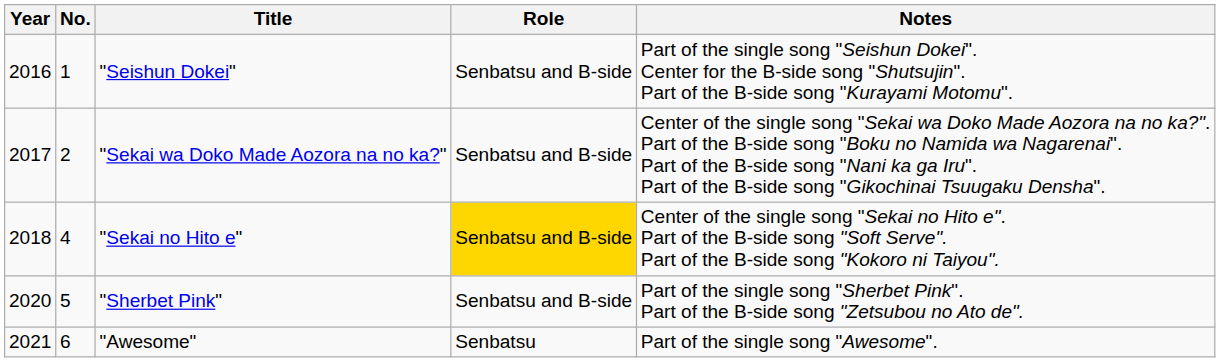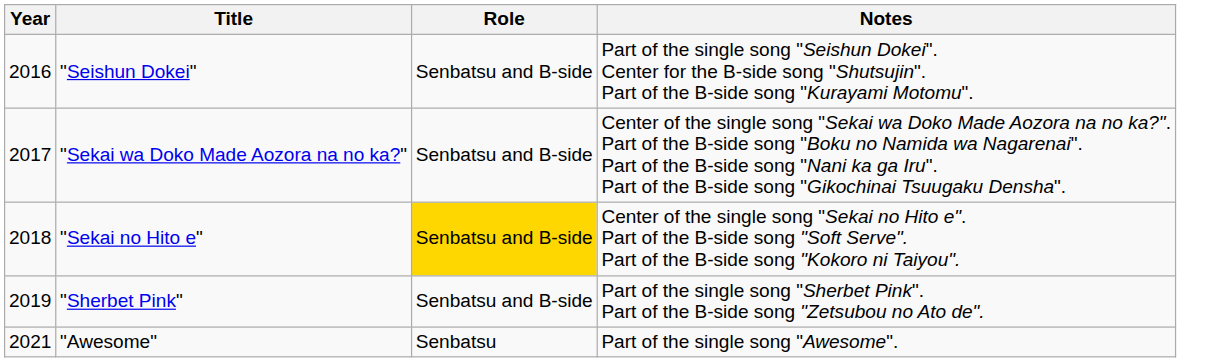 <table class="wikitable">
 <tr>
 <th>Year</th>
-<th>No.</th>
 <th>Title</th>
 <th>Role</th>
 <th>Notes</th>
 </tr>
 <tr>
 <td>2016</td>
-<td>1</td>
 <td>"<a href='#'>Seishun Dokei</a>"</td>
 <td>Senbatsu and B-side</td>
 <td>Part of the single song "<em>Seishun Dokei</em>".<br>Center for the B-side song "<em>Shutsujin</em>".<br>Part of the B-side song "<em>Kurayami Motomu</em>".</td>
 </tr>
 <tr>
 <td>2017</td>
-<td>2</td>
 <td>"<a href='#'>Sekai wa Doko Made Aozora na no ka?</a>"</td>
 <td>Senbatsu and B-side</td>
 <td>Center of the single song "<em>Sekai wa Doko Made Aozora na no ka?"</em>.<br>Part of the B-side song "<em>Boku no Namida wa Nagarenai</em>".<br>Part of the B-side song "<em>Nani ka ga Iru</em>".<br>Part of the B-side song "<em>Gikochinai Tsuugaku Densha</em>".</td>
 </tr>
 <tr>
 <td>2018</td>
-<td>4</td>
 <td>"<a href='#'>Sekai no Hito e</a>"</td>
 <td style="background: gold;">Senbatsu and B-side</td>
 <td>Center of the single song "<em>Sekai no Hito e"</em>.<br>Part of the B-side song <em>"Soft Serve".</em><br>Part of the B-side song <em>"Kokoro ni Taiyou".</em></td>
 </tr>
 <tr>
-<td>2020</td>
-<td>5</td>
+<td>2019</td>
 <td>"<a href='#'>Sherbet Pink</a>"</td>
 <td>Senbatsu and B-side</td>
 <td>Part of the single song "<em>Sherbet Pink</em>".<br>Part of the B-side song <em>"Zetsubou no Ato de".</em></td>
 </tr>
 <tr>
 <td>2021</td>
-<td>6</td>
 <td>"Awesome"</td>
 <td>Senbatsu</td>
 <td>Part of the single song "<em>Awesome</em>".</td>
 </tr>
 </table>
